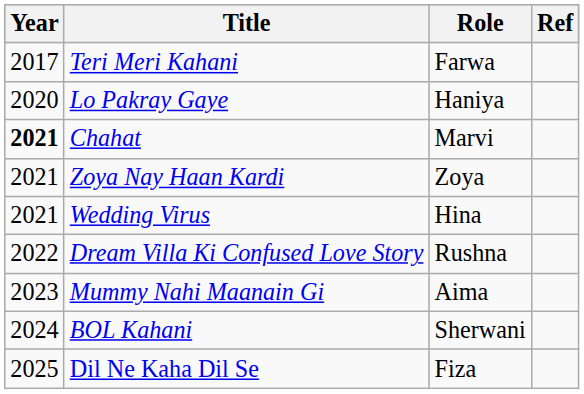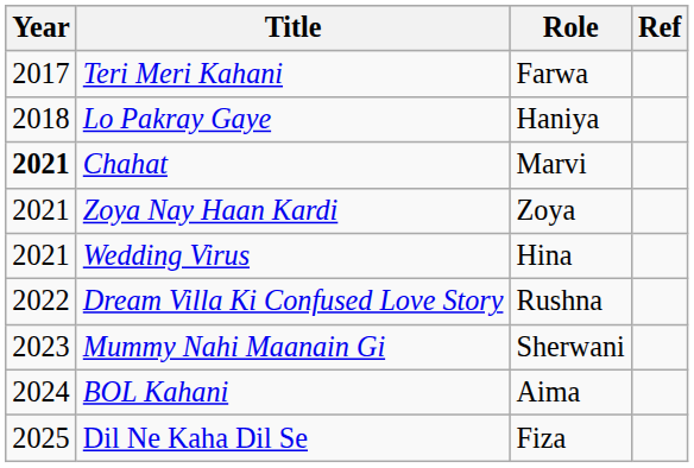 <table class="wikitable sortable plainrowheaders">
 <tr style="background:#ccc; text-align:center;">
 <th scope="col">Year</th>
 <th scope="col">Title</th>
 <th scope="col">Role</th>
 <th scope="col">Ref</th>
 </tr>
 <tr>
 <td>2017</td>
 <td><em><a href='#'>Teri Meri Kahani</a></em></td>
 <td>Farwa</td>
 <td></td>
 </tr>
 <tr>
-<td>2020</td>
+<td>2018</td>
 <td><em><a href='#'>Lo Pakray Gaye</a></em></td>
 <td>Haniya</td>
 <td></td>
 </tr>
 <tr>
 <td><strong>2021</strong></td>
 <td><em><a href='#'>Chahat</a></em></td>
 <td>Marvi</td>
 <td></td>
 </tr>
 <tr>
 <td>2021</td>
 <td><em><a href='#'>Zoya Nay Haan Kardi</a></em></td>
 <td>Zoya</td>
 <td></td>
 </tr>
 <tr>
 <td>2021</td>
 <td><em><a href='#'>Wedding Virus</a></em></td>
 <td>Hina</td>
 <td></td>
 </tr>
 <tr>
 <td>2022</td>
 <td><em><a href='#'>Dream Villa Ki Confused Love Story</a></em></td>
 <td>Rushna</td>
 <td></td>
 </tr>
 <tr>
 <td>2023</td>
 <td><em> <a href='#'>Mummy Nahi Maanain Gi</a></em></td>
-<td>Aima</td>
+<td>Sherwani</td>
 <td></td>
 </tr>
 <tr>
 <td>2024</td>
 <td><em><a href='#'>BOL Kahani</a></em></td>
-<td>Sherwani</td>
+<td>Aima</td>
 <td></td>
 </tr>
 <tr>
 <td>2025</td>
 <td><a href='#'>Dil Ne Kaha Dil Se</a></td>
 <td>Fiza</td>
 <td></td>
 </tr>
 </table>
